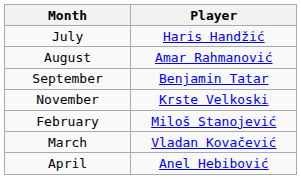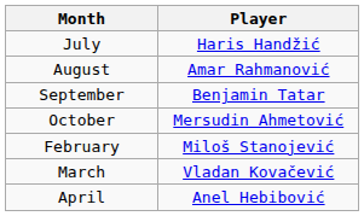 <table class="wikitable">
 <tr>
 <th style="width:120px;">Month</th>
 <th style="width:160px;">Player</th>
 </tr>
 <tr>
 <td style="text-align:center;">July</td>
 <td style="text-align:center;"> <a href='#'>Haris Handžić</a></td>
 </tr>
 <tr>
 <td style="text-align:center;">August</td>
 <td style="text-align:center;"> <a href='#'>Amar Rahmanović</a></td>
 </tr>
 <tr>
 <td style="text-align:center;">September</td>
 <td style="text-align:center;"> <a href='#'>Benjamin Tatar</a></td>
 </tr>
 <tr>
-<td style="text-align:center;">November</td>
-<td style="text-align:center;"> <a href='#'>Krste Velkoski</a></td>
+<td style="text-align:center;">October</td>
+<td style="text-align:center;"> <a href='#'>Mersudin Ahmetović</a></td>
 </tr>
 <tr>
 <td style="text-align:center;">February</td>
 <td style="text-align:center;"> <a href='#'>Miloš Stanojević</a></td>
 </tr>
 <tr>
 <td style="text-align:center;">March</td>
 <td style="text-align:center;"> <a href='#'>Vladan Kovačević</a></td>
 </tr>
 <tr>
 <td style="text-align:center;">April</td>
 <td style="text-align:center;"> <a href='#'>Anel Hebibović</a></td>
 </tr>
 </table>
